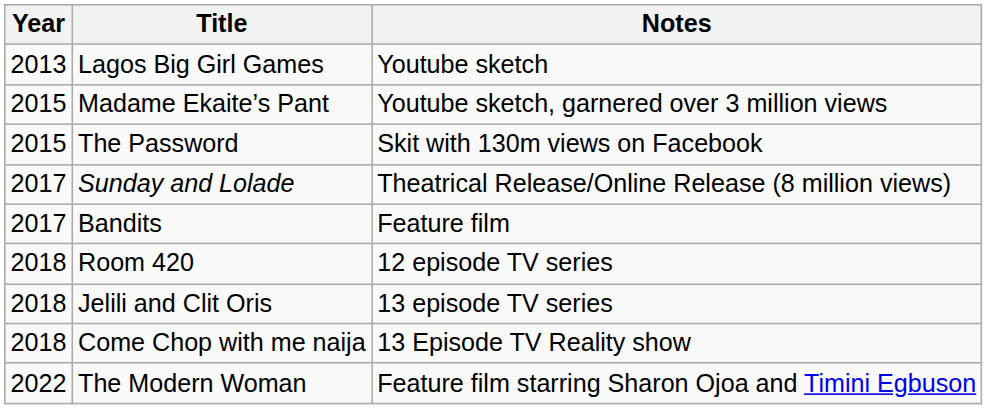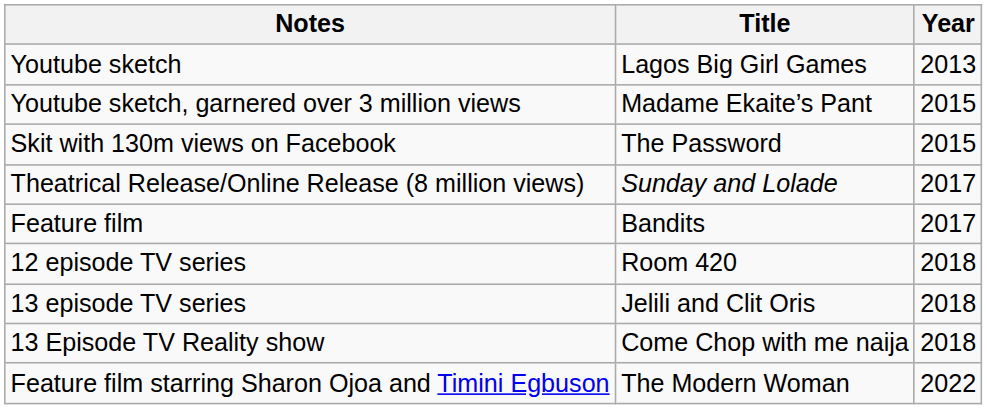 <table class="wikitable">
 <tr>
+<th>Notes</th>
+<th>Title</th>
 <th>Year</th>
-<th>Title</th>
-<th>Notes</th>
 </tr>
 <tr>
+<td>Youtube sketch</td>
+<td>Lagos Big Girl Games</td>
 <td>2013</td>
-<td>Lagos Big Girl Games</td>
-<td>Youtube sketch</td>
 </tr>
 <tr>
+<td>Youtube sketch, garnered over 3 million views</td>
+<td>Madame Ekaite’s Pant</td>
 <td>2015</td>
-<td>Madame Ekaite’s Pant</td>
-<td>Youtube sketch, garnered over 3 million views</td>
 </tr>
 <tr>
+<td>Skit with 130m views on Facebook</td>
+<td>The Password</td>
 <td>2015</td>
-<td>The Password</td>
-<td>Skit with 130m views on Facebook</td>
 </tr>
 <tr>
+<td>Theatrical Release/Online Release (8 million views)</td>
+<td><em>Sunday and Lolade</em></td>
 <td>2017</td>
-<td><em>Sunday and Lolade</em></td>
-<td>Theatrical Release/Online Release (8 million views)</td>
 </tr>
 <tr>
+<td>Feature film</td>
+<td>Bandits</td>
 <td>2017</td>
-<td>Bandits</td>
-<td>Feature film</td>
 </tr>
 <tr>
+<td>12 episode TV series</td>
+<td>Room 420</td>
 <td>2018</td>
-<td>Room 420</td>
-<td>12 episode TV series</td>
 </tr>
 <tr>
+<td>13 episode TV series</td>
+<td>Jelili and Clit Oris</td>
 <td>2018</td>
-<td>Jelili and Clit Oris</td>
-<td>13 episode TV series</td>
 </tr>
 <tr>
+<td>13 Episode TV Reality show</td>
+<td>Come Chop with me naija</td>
 <td>2018</td>
-<td>Come Chop with me naija</td>
-<td>13 Episode TV Reality show</td>
 </tr>
 <tr>
+<td>Feature film starring Sharon Ojoa and <a href='#'>Timini Egbuson</a></td>
+<td>The Modern Woman</td>
 <td>2022</td>
-<td>The Modern Woman</td>
-<td>Feature film starring Sharon Ojoa and <a href='#'>Timini Egbuson</a></td>
 </tr>
 </table>
